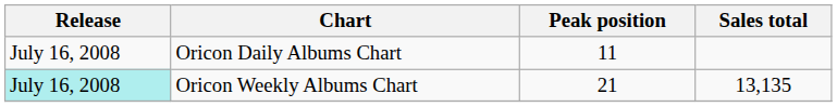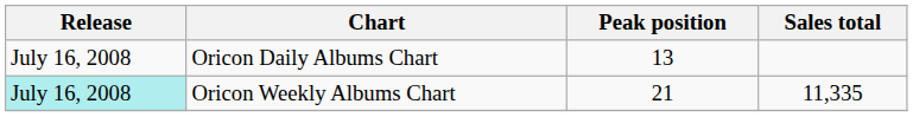 <table class="wikitable" width="650px">
 <tr>
 <th>Release</th>
 <th>Chart</th>
 <th>Peak position</th>
 <th>Sales total</th>
 </tr>
 <tr>
 <td>July 16, 2008</td>
 <td>Oricon Daily Albums Chart</td>
-<td align="center">11</td>
+<td align="center">13</td>
 <td align="left"></td>
 </tr>
 <tr>
 <td style="background: paleturquoise;">July 16, 2008</td>
 <td>Oricon Weekly Albums Chart</td>
 <td align="center">21</td>
-<td align="center">13,135</td>
+<td align="center">11,335</td>
 </tr>
 <tr>
 </tr>
 </table>
